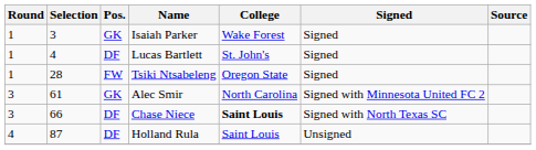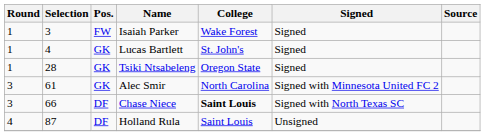 <table class="wikitable">
 <tr>
 <th>Round</th>
 <th>Selection</th>
 <th>Pos.</th>
 <th>Name</th>
 <th>College</th>
 <th>Signed</th>
 <th>Source</th>
 </tr>
 <tr>
 <td>1</td>
 <td>3 </td>
-<td><a href='#'>GK</a></td>
+<td><a href='#'>FW</a></td>
 <td> Isaiah Parker</td>
 <td><a href='#'>Wake Forest</a></td>
 <td>Signed</td>
 <td></td>
 </tr>
 <tr>
 <td>1</td>
 <td>4</td>
-<td><a href='#'>DF</a></td>
+<td><a href='#'>GK</a></td>
 <td> Lucas Bartlett</td>
 <td><a href='#'>St. John's</a></td>
 <td>Signed</td>
 <td></td>
 </tr>
 <tr>
 <td>1</td>
 <td>28</td>
-<td><a href='#'>FW</a></td>
+<td><a href='#'>GK</a></td>
 <td> <a href='#'>Tsiki Ntsabeleng</a></td>
 <td><a href='#'>Oregon State</a></td>
 <td>Signed</td>
 <td></td>
 </tr>
 <tr>
 <td>3</td>
 <td>61</td>
 <td><a href='#'>GK</a></td>
 <td> Alec Smir</td>
 <td><a href='#'>North Carolina</a></td>
 <td>Signed with <a href='#'>Minnesota United FC 2</a></td>
 <td></td>
 </tr>
 <tr>
 <td>3</td>
 <td>66</td>
 <td><a href='#'>DF</a></td>
 <td> <a href='#'>Chase Niece</a></td>
 <td><strong>Saint Louis</strong></td>
 <td>Signed with <a href='#'>North Texas SC</a></td>
 <td></td>
 </tr>
 <tr>
 <td>4</td>
 <td>87</td>
 <td><a href='#'>DF</a></td>
 <td> Holland Rula</td>
 <td><a href='#'>Saint Louis</a></td>
 <td>Unsigned</td>
 <td></td>
 </tr>
 <tr>
 </tr>
 </table>
